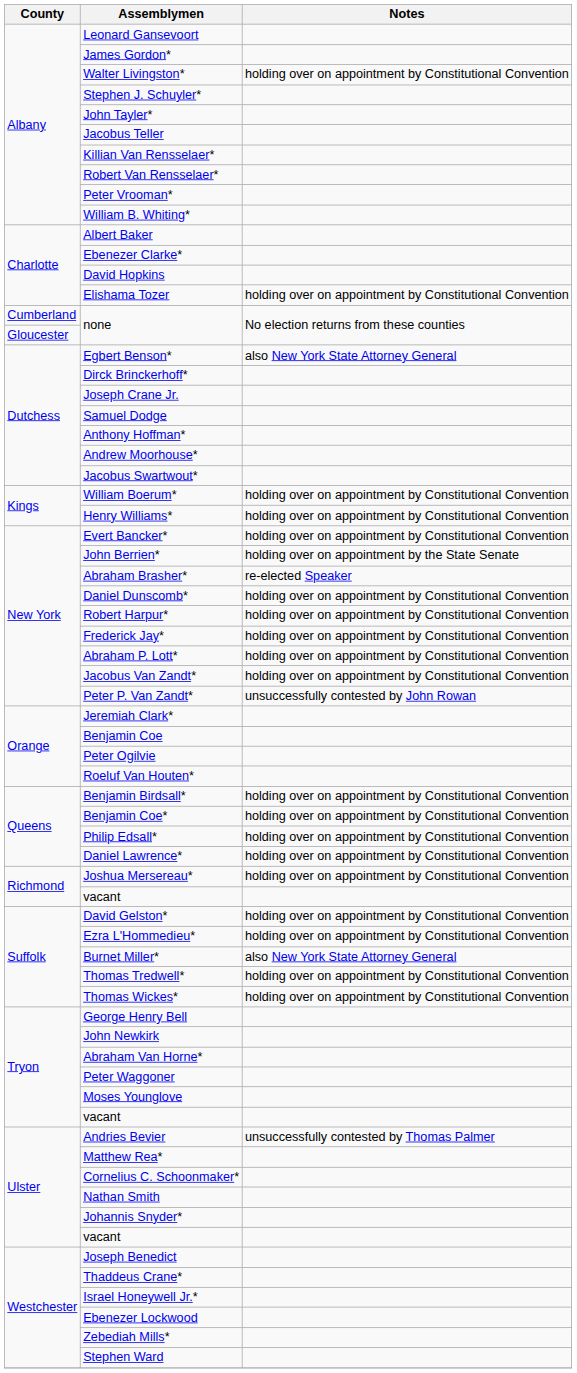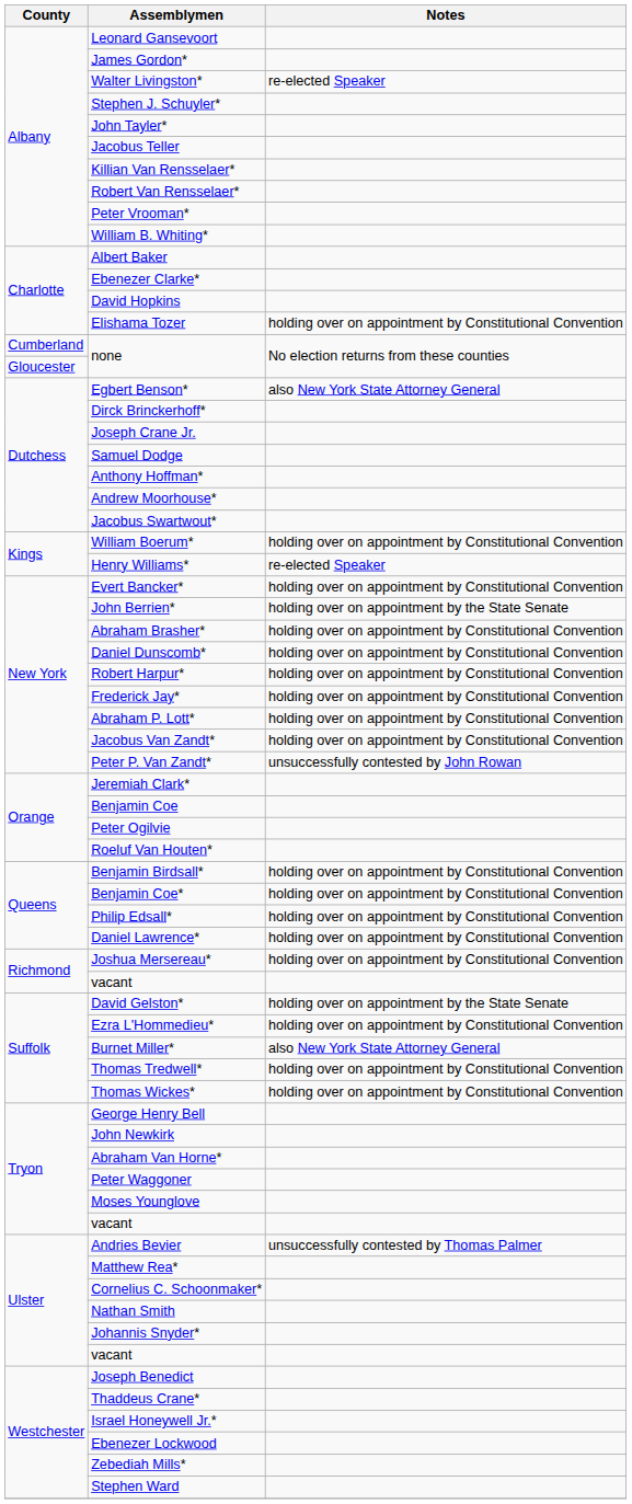 <table class=wikitable>
 <tr>
 <th>County</th>
 <th>Assemblymen</th>
 <th>Notes</th>
 </tr>
 <tr>
 <td rowspan="10"><a href='#'>Albany</a></td>
 <td><a href='#'>Leonard Gansevoort</a></td>
 <td></td>
 </tr>
 <tr>
 <td><a href='#'>James Gordon</a>*</td>
 <td></td>
 </tr>
 <tr>
 <td><a href='#'>Walter Livingston</a>*</td>
-<td>holding over on appointment by Constitutional Convention</td>
+<td>re-elected <a href='#'>Speaker</a></td>
 </tr>
 <tr>
 <td><a href='#'>Stephen J. Schuyler</a>*</td>
 <td></td>
 </tr>
 <tr>
 <td><a href='#'>John Tayler</a>*</td>
 <td></td>
 </tr>
 <tr>
 <td><a href='#'>Jacobus Teller</a></td>
 <td></td>
 </tr>
 <tr>
 <td><a href='#'>Killian Van Rensselaer</a>*</td>
 <td></td>
 </tr>
 <tr>
 <td><a href='#'>Robert Van Rensselaer</a>*</td>
 <td></td>
 </tr>
 <tr>
 <td><a href='#'>Peter Vrooman</a>*</td>
 <td></td>
 </tr>
 <tr>
 <td><a href='#'>William B. Whiting</a>*</td>
 <td></td>
 </tr>
 <tr>
 <td rowspan="4"><a href='#'>Charlotte</a></td>
 <td><a href='#'>Albert Baker</a></td>
 <td></td>
 </tr>
 <tr>
 <td><a href='#'>Ebenezer Clarke</a>*</td>
 <td></td>
 </tr>
 <tr>
 <td><a href='#'>David Hopkins</a></td>
 <td></td>
 </tr>
 <tr>
 <td><a href='#'>Elishama Tozer</a></td>
 <td>holding over on appointment by Constitutional Convention</td>
 </tr>
 <tr>
 <td><a href='#'>Cumberland</a></td>
 <td rowspan="2">none</td>
 <td rowspan="2">No election returns from these counties</td>
 </tr>
 <tr>
 <td><a href='#'>Gloucester</a></td>
 </tr>
 <tr>
 <td rowspan="7"><a href='#'>Dutchess</a></td>
 <td><a href='#'>Egbert Benson</a>*</td>
 <td>also <a href='#'>New York State Attorney General</a></td>
 </tr>
 <tr>
 <td><a href='#'>Dirck Brinckerhoff</a>*</td>
 <td></td>
 </tr>
 <tr>
 <td><a href='#'>Joseph Crane Jr.</a></td>
 <td></td>
 </tr>
 <tr>
 <td><a href='#'>Samuel Dodge</a></td>
 <td></td>
 </tr>
 <tr>
 <td><a href='#'>Anthony Hoffman</a>*</td>
 <td></td>
 </tr>
 <tr>
 <td><a href='#'>Andrew Moorhouse</a>*</td>
 <td></td>
 </tr>
 <tr>
 <td><a href='#'>Jacobus Swartwout</a>*</td>
 <td></td>
 </tr>
 <tr>
 <td rowspan="2"><a href='#'>Kings</a></td>
 <td><a href='#'>William Boerum</a>*</td>
 <td>holding over on appointment by Constitutional Convention</td>
 </tr>
 <tr>
 <td><a href='#'>Henry Williams</a>*</td>
-<td>holding over on appointment by Constitutional Convention</td>
+<td>re-elected <a href='#'>Speaker</a></td>
 </tr>
 <tr>
 <td rowspan="9"><a href='#'>New York</a></td>
 <td><a href='#'>Evert Bancker</a>*</td>
 <td>holding over on appointment by Constitutional Convention</td>
 </tr>
 <tr>
 <td><a href='#'>John Berrien</a>*</td>
 <td>holding over on appointment by the State Senate</td>
 </tr>
 <tr>
 <td><a href='#'>Abraham Brasher</a>*</td>
-<td>re-elected <a href='#'>Speaker</a></td>
+<td>holding over on appointment by Constitutional Convention</td>
 </tr>
 <tr>
 <td><a href='#'>Daniel Dunscomb</a>*</td>
 <td>holding over on appointment by Constitutional Convention</td>
 </tr>
 <tr>
 <td><a href='#'>Robert Harpur</a>*</td>
 <td>holding over on appointment by Constitutional Convention</td>
 </tr>
 <tr>
 <td><a href='#'>Frederick Jay</a>*</td>
 <td>holding over on appointment by Constitutional Convention</td>
 </tr>
 <tr>
 <td><a href='#'>Abraham P. Lott</a>*</td>
 <td>holding over on appointment by Constitutional Convention</td>
 </tr>
 <tr>
 <td><a href='#'>Jacobus Van Zandt</a>*</td>
 <td>holding over on appointment by Constitutional Convention</td>
 </tr>
 <tr>
 <td><a href='#'>Peter P. Van Zandt</a>*</td>
 <td>unsuccessfully contested by <a href='#'>John Rowan</a></td>
 </tr>
 <tr>
 <td rowspan="4"><a href='#'>Orange</a></td>
 <td><a href='#'>Jeremiah Clark</a>*</td>
 <td></td>
 </tr>
 <tr>
 <td><a href='#'>Benjamin Coe</a></td>
 <td></td>
 </tr>
 <tr>
 <td><a href='#'>Peter Ogilvie</a></td>
 <td></td>
 </tr>
 <tr>
 <td><a href='#'>Roeluf Van Houten</a>*</td>
 <td></td>
 </tr>
 <tr>
 <td rowspan="4"><a href='#'>Queens</a></td>
 <td><a href='#'>Benjamin Birdsall</a>*</td>
 <td>holding over on appointment by Constitutional Convention</td>
 </tr>
 <tr>
 <td><a href='#'>Benjamin Coe</a>*</td>
 <td>holding over on appointment by Constitutional Convention</td>
 </tr>
 <tr>
 <td><a href='#'>Philip Edsall</a>*</td>
 <td>holding over on appointment by Constitutional Convention</td>
 </tr>
 <tr>
 <td><a href='#'>Daniel Lawrence</a>*</td>
 <td>holding over on appointment by Constitutional Convention</td>
 </tr>
 <tr>
 <td rowspan="2"><a href='#'>Richmond</a></td>
 <td><a href='#'>Joshua Mersereau</a>*</td>
 <td>holding over on appointment by Constitutional Convention</td>
 </tr>
 <tr>
 <td>vacant</td>
 <td></td>
 </tr>
 <tr>
 <td rowspan="5"><a href='#'>Suffolk</a></td>
 <td><a href='#'>David Gelston</a>*</td>
-<td>holding over on appointment by Constitutional Convention</td>
+<td>holding over on appointment by the State Senate</td>
 </tr>
 <tr>
 <td><a href='#'>Ezra L'Hommedieu</a>*</td>
 <td>holding over on appointment by Constitutional Convention</td>
 </tr>
 <tr>
 <td><a href='#'>Burnet Miller</a>*</td>
 <td>also <a href='#'>New York State Attorney General</a></td>
 </tr>
 <tr>
 <td><a href='#'>Thomas Tredwell</a>*</td>
 <td>holding over on appointment by Constitutional Convention</td>
 </tr>
 <tr>
 <td><a href='#'>Thomas Wickes</a>*</td>
 <td>holding over on appointment by Constitutional Convention</td>
 </tr>
 <tr>
 <td rowspan="6"><a href='#'>Tryon</a></td>
 <td><a href='#'>George Henry Bell</a></td>
 <td></td>
 </tr>
 <tr>
 <td><a href='#'>John Newkirk</a></td>
 <td></td>
 </tr>
 <tr>
 <td><a href='#'>Abraham Van Horne</a>*</td>
 <td></td>
 </tr>
 <tr>
 <td><a href='#'>Peter Waggoner</a></td>
 <td></td>
 </tr>
 <tr>
 <td><a href='#'>Moses Younglove</a></td>
 <td></td>
 </tr>
 <tr>
 <td>vacant</td>
 <td></td>
 </tr>
 <tr>
 <td rowspan="6"><a href='#'>Ulster</a></td>
 <td><a href='#'>Andries Bevier</a></td>
 <td>unsuccessfully contested by <a href='#'>Thomas Palmer</a></td>
 </tr>
 <tr>
 <td><a href='#'>Matthew Rea</a>*</td>
 <td></td>
 </tr>
 <tr>
 <td><a href='#'>Cornelius C. Schoonmaker</a>*</td>
 <td></td>
 </tr>
 <tr>
 <td><a href='#'>Nathan Smith</a></td>
 <td></td>
 </tr>
 <tr>
 <td><a href='#'>Johannis Snyder</a>*</td>
 <td></td>
 </tr>
 <tr>
 <td>vacant</td>
 <td></td>
 </tr>
 <tr>
 <td rowspan="6"><a href='#'>Westchester</a></td>
 <td><a href='#'>Joseph Benedict</a></td>
 <td></td>
 </tr>
 <tr>
 <td><a href='#'>Thaddeus Crane</a>*</td>
 <td></td>
 </tr>
 <tr>
 <td><a href='#'>Israel Honeywell Jr.</a>*</td>
 <td></td>
 </tr>
 <tr>
 <td><a href='#'>Ebenezer Lockwood</a></td>
 <td></td>
 </tr>
 <tr>
 <td><a href='#'>Zebediah Mills</a>*</td>
 <td></td>
 </tr>
 <tr>
 <td><a href='#'>Stephen Ward</a></td>
 <td></td>
 </tr>
 <tr>
 </tr>
 </table>
